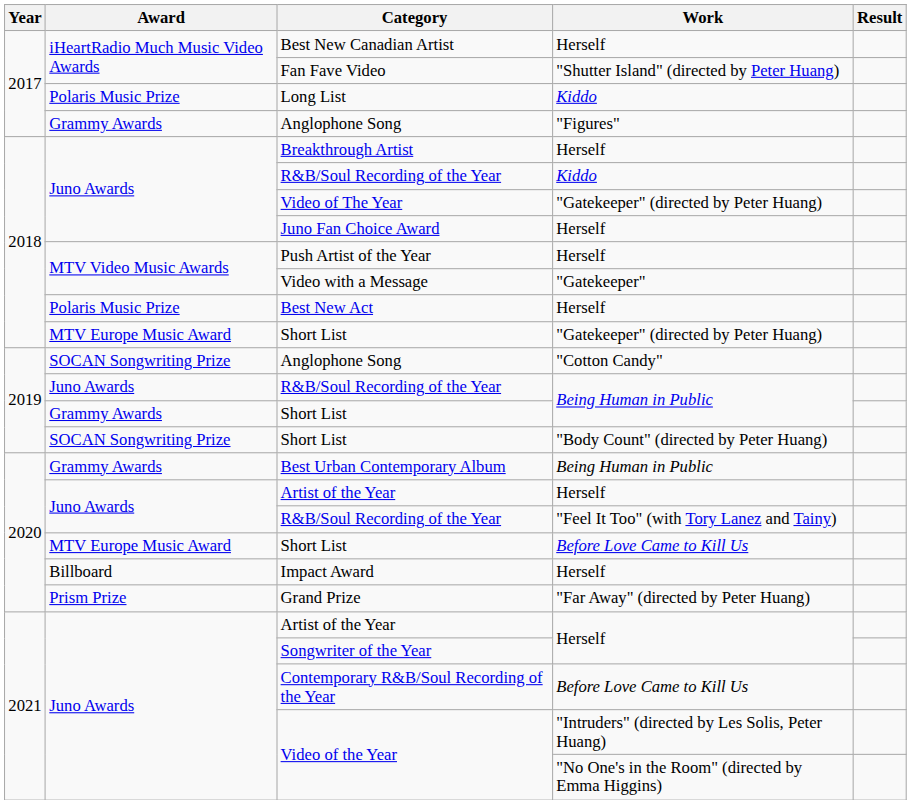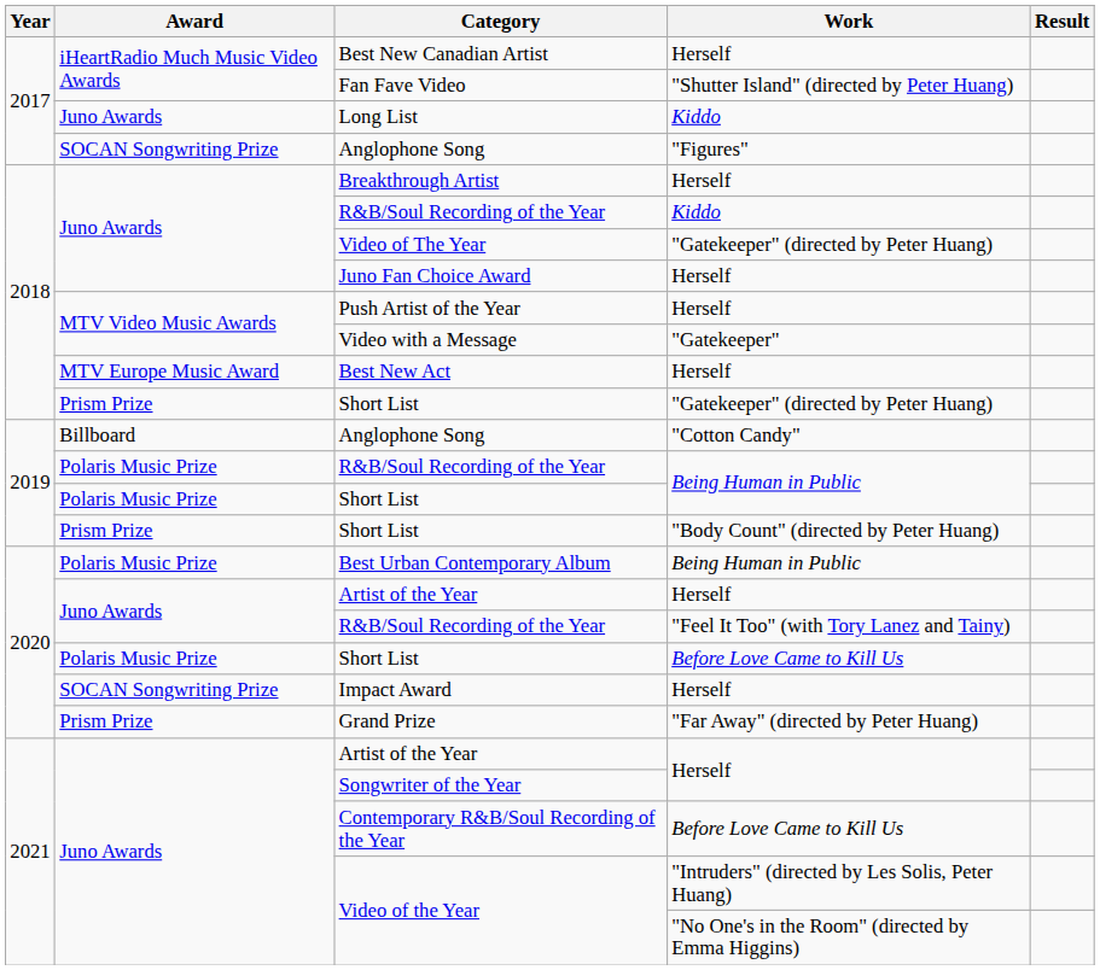 <table class="wikitable">
 <tr>
 <th scope="col">Year</th>
 <th scope="col">Award</th>
 <th scope="col">Category</th>
 <th scope="col">Work</th>
 <th scope="col">Result</th>
 </tr>
 <tr>
 <td rowspan="4">2017</td>
 <td rowspan=2><a href='#'>iHeartRadio Much Music Video Awards</a></td>
 <td>Best New Canadian Artist</td>
 <td>Herself</td>
 <td></td>
 </tr>
 <tr>
 <td>Fan Fave Video</td>
 <td>"Shutter Island" (directed by <a href='#'>Peter Huang</a>)</td>
 <td></td>
 </tr>
 <tr>
-<td><a href='#'>Polaris Music Prize</a></td>
+<td><a href='#'>Juno Awards</a></td>
 <td>Long List</td>
 <td><em><a href='#'>Kiddo</a></em></td>
 <td></td>
 </tr>
 <tr>
-<td><a href='#'>Grammy Awards</a></td>
+<td><a href='#'>SOCAN Songwriting Prize</a></td>
 <td>Anglophone Song</td>
 <td>"Figures"</td>
 <td></td>
 </tr>
 <tr>
 <td rowspan="8">2018</td>
 <td rowspan="4"><a href='#'>Juno Awards</a></td>
 <td><a href='#'>Breakthrough Artist</a></td>
 <td>Herself</td>
 <td></td>
 </tr>
 <tr>
 <td><a href='#'>R&B/Soul Recording of the Year</a></td>
 <td><em><a href='#'>Kiddo</a></em></td>
 <td></td>
 </tr>
 <tr>
 <td><a href='#'>Video of The Year</a></td>
 <td>"Gatekeeper" (directed by Peter Huang)</td>
 <td></td>
 </tr>
 <tr>
 <td><a href='#'>Juno Fan Choice Award</a></td>
 <td>Herself</td>
 <td></td>
 </tr>
 <tr>
 <td rowspan=2><a href='#'>MTV Video Music Awards</a></td>
 <td>Push Artist of the Year</td>
 <td>Herself</td>
 <td></td>
 </tr>
 <tr>
 <td>Video with a Message</td>
 <td>"Gatekeeper"</td>
 <td></td>
 </tr>
 <tr>
-<td><a href='#'>Polaris Music Prize</a></td>
+<td><a href='#'>MTV Europe Music Award</a></td>
 <td><a href='#'>Best New Act</a></td>
 <td>Herself</td>
 <td></td>
 </tr>
 <tr>
-<td><a href='#'>MTV Europe Music Award</a></td>
+<td><a href='#'>Prism Prize</a></td>
 <td>Short List</td>
 <td>"Gatekeeper" (directed by Peter Huang)</td>
 <td></td>
 </tr>
 <tr>
 <td rowspan="4">2019</td>
-<td><a href='#'>SOCAN Songwriting Prize</a></td>
+<td>Billboard</td>
 <td>Anglophone Song</td>
 <td "Cotton Candy">"Cotton Candy"</td>
 <td></td>
 </tr>
 <tr>
-<td><a href='#'>Juno Awards</a></td>
+<td><a href='#'>Polaris Music Prize</a></td>
 <td><a href='#'>R&B/Soul Recording of the Year</a></td>
 <td rowspan="2" Being Human In Public><em><a href='#'>Being Human in Public</a></em></td>
 <td></td>
 </tr>
 <tr>
-<td><a href='#'>Grammy Awards</a></td>
+<td><a href='#'>Polaris Music Prize</a></td>
 <td Short List>Short List</td>
 <td></td>
 </tr>
 <tr>
-<td><a href='#'>SOCAN Songwriting Prize</a></td>
+<td><a href='#'>Prism Prize</a></td>
 <td>Short List</td>
 <td>"Body Count" (directed by Peter Huang)</td>
 <td></td>
 </tr>
 <tr>
 <td rowspan="6">2020</td>
-<td><a href='#'>Grammy Awards</a></td>
+<td><a href='#'>Polaris Music Prize</a></td>
 <td><a href='#'>Best Urban Contemporary Album</a></td>
 <td Being Human In Public><em>Being Human in Public</em></td>
 <td></td>
 </tr>
 <tr>
 <td rowspan="2"><a href='#'>Juno Awards</a></td>
 <td><a href='#'>Artist of the Year</a></td>
 <td>Herself</td>
 <td></td>
 </tr>
 <tr>
 <td><a href='#'>R&B/Soul Recording of the Year</a></td>
 <td>"Feel It Too" (with <a href='#'>Tory Lanez</a> and <a href='#'>Tainy</a>)</td>
 <td></td>
 </tr>
 <tr>
-<td><a href='#'>MTV Europe Music Award</a></td>
+<td><a href='#'>Polaris Music Prize</a></td>
 <td>Short List</td>
 <td><em><a href='#'>Before Love Came to Kill Us</a></em></td>
 <td></td>
 </tr>
 <tr>
-<td>Billboard</td>
+<td><a href='#'>SOCAN Songwriting Prize</a></td>
 <td>Impact Award</td>
 <td>Herself</td>
 <td></td>
 </tr>
 <tr>
 <td><a href='#'>Prism Prize</a></td>
 <td>Grand Prize</td>
 <td>"Far Away" (directed by Peter Huang)</td>
 <td></td>
 </tr>
 <tr>
 <td rowspan="5">2021</td>
 <td rowspan="5"><a href='#'>Juno Awards</a></td>
 <td>Artist of the Year</td>
 <td rowspan="2">Herself</td>
 <td></td>
 </tr>
 <tr>
 <td><a href='#'>Songwriter of the Year</a></td>
 <td></td>
 </tr>
 <tr>
 <td><a href='#'>Contemporary R&B/Soul Recording of the Year</a></td>
 <td><em>Before Love Came to Kill Us</em></td>
 <td></td>
 </tr>
 <tr>
 <td rowspan="2"><a href='#'>Video of the Year</a></td>
 <td>"Intruders" (directed by Les Solis, Peter Huang)</td>
 <td></td>
 </tr>
 <tr>
 <td>"No One's in the Room" (directed by Emma Higgins)</td>
 <td></td>
 </tr>
 </table>
